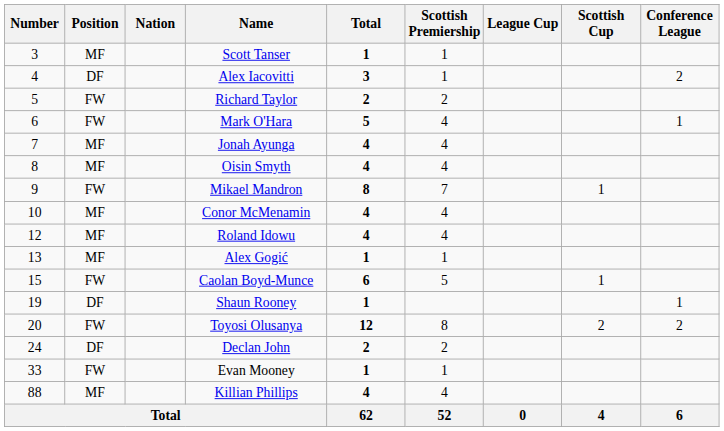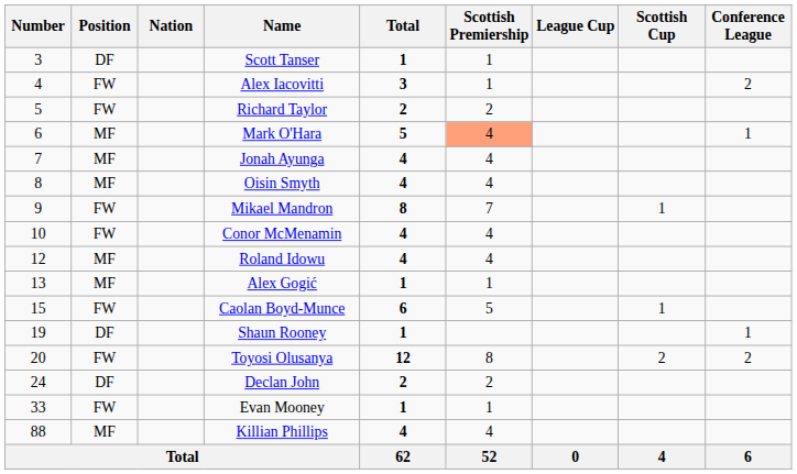 <table class="wikitable" style="font-size: 95%; text-align: center;">
 <tr>
 <th width=60>Number</th>
 <th width=60>Position</th>
 <th width=60>Nation</th>
 <th width=150>Name</th>
 <th width=80><strong>Total</strong></th>
 <th width=80>Scottish Premiership</th>
 <th width=80>League Cup</th>
 <th width=80>Scottish Cup</th>
 <th width=80>Conference League</th>
 </tr>
 <tr>
 <td>3</td>
-<td>MF</td>
+<td>DF</td>
 <td></td>
 <td><a href='#'>Scott Tanser</a></td>
 <td><strong>1</strong></td>
 <td>1</td>
 <td></td>
 <td></td>
 <td></td>
 </tr>
 <tr>
 <td>4</td>
-<td>DF</td>
+<td>FW</td>
 <td></td>
 <td><a href='#'>Alex Iacovitti</a></td>
 <td><strong>3</strong></td>
 <td>1</td>
 <td></td>
 <td></td>
 <td>2</td>
 </tr>
 <tr>
 <td>5</td>
 <td>FW</td>
 <td></td>
 <td><a href='#'>Richard Taylor</a></td>
 <td><strong>2</strong></td>
 <td>2</td>
 <td></td>
 <td></td>
 <td></td>
 </tr>
 <tr>
 <td>6</td>
-<td>FW</td>
+<td>MF</td>
 <td></td>
 <td><a href='#'>Mark O'Hara</a></td>
 <td><strong>5</strong></td>
-<td>4</td>
+<td style="background: lightsalmon;">4</td>
 <td></td>
 <td></td>
 <td>1</td>
 </tr>
 <tr>
 <td>7</td>
 <td>MF</td>
 <td></td>
 <td><a href='#'>Jonah Ayunga</a></td>
 <td><strong>4</strong></td>
 <td>4</td>
 <td></td>
 <td></td>
 <td></td>
 </tr>
 <tr>
 <td>8</td>
 <td>MF</td>
 <td></td>
 <td><a href='#'>Oisin Smyth</a></td>
 <td><strong>4</strong></td>
 <td>4</td>
 <td></td>
 <td></td>
 <td></td>
 </tr>
 <tr>
 <td>9</td>
 <td>FW</td>
 <td></td>
 <td><a href='#'>Mikael Mandron</a></td>
 <td><strong>8</strong></td>
 <td>7</td>
 <td></td>
 <td>1</td>
 <td></td>
 </tr>
 <tr>
 <td>10</td>
-<td>MF</td>
+<td>FW</td>
 <td></td>
 <td><a href='#'>Conor McMenamin</a></td>
 <td><strong>4</strong></td>
 <td>4</td>
 <td></td>
 <td></td>
 <td></td>
 </tr>
 <tr>
 <td>12</td>
 <td>MF</td>
 <td></td>
 <td><a href='#'>Roland Idowu</a></td>
 <td><strong>4</strong></td>
 <td>4</td>
 <td></td>
 <td></td>
 <td></td>
 </tr>
 <tr>
 <td>13</td>
 <td>MF</td>
 <td></td>
 <td><a href='#'>Alex Gogić</a></td>
 <td><strong>1</strong></td>
 <td>1</td>
 <td></td>
 <td></td>
 <td></td>
 </tr>
 <tr>
 <td>15</td>
 <td>FW</td>
 <td></td>
 <td><a href='#'>Caolan Boyd-Munce</a></td>
 <td><strong>6</strong></td>
 <td>5</td>
 <td></td>
 <td>1</td>
 <td></td>
 </tr>
 <tr>
 <td>19</td>
 <td>DF</td>
 <td></td>
 <td><a href='#'>Shaun Rooney</a></td>
 <td><strong>1</strong></td>
 <td></td>
 <td></td>
 <td></td>
 <td>1</td>
 </tr>
 <tr>
 <td>20</td>
 <td>FW</td>
 <td></td>
 <td><a href='#'>Toyosi Olusanya</a></td>
 <td><strong>12</strong></td>
 <td>8</td>
 <td></td>
 <td>2</td>
 <td>2</td>
 </tr>
 <tr>
 <td>24</td>
 <td>DF</td>
 <td></td>
 <td><a href='#'>Declan John</a></td>
 <td><strong>2</strong></td>
 <td>2</td>
 <td></td>
 <td></td>
 <td></td>
 </tr>
 <tr>
 <td>33</td>
 <td>FW</td>
 <td></td>
 <td>Evan Mooney</td>
 <td><strong>1</strong></td>
 <td>1</td>
 <td></td>
 <td></td>
 <td></td>
 </tr>
 <tr>
 <td>88</td>
 <td>MF</td>
 <td></td>
 <td><a href='#'>Killian Phillips</a></td>
 <td><strong>4</strong></td>
 <td>4</td>
 <td></td>
 <td></td>
 <td></td>
 </tr>
 <tr>
 <th colspan=4>Total</th>
 <th><strong>62</strong></th>
 <th>52</th>
 <th>0</th>
 <th>4</th>
 <th>6</th>
 </tr>
 </table>
